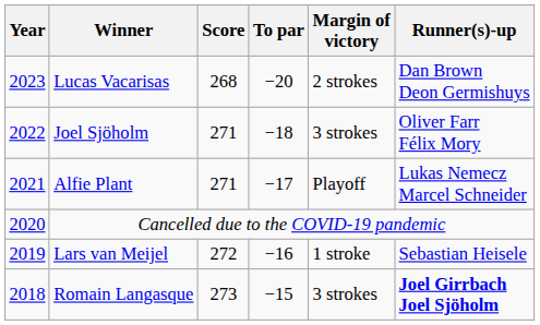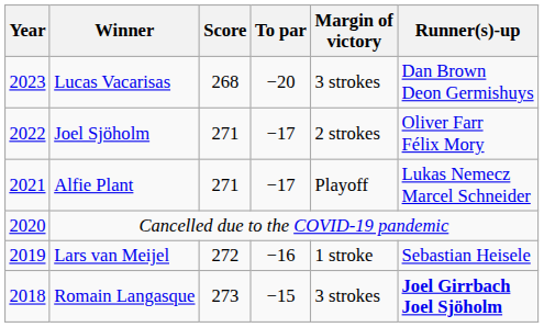 <table class=wikitable style="font-size:95%">
 <tr>
 <th>Year</th>
 <th>Winner</th>
 <th>Score</th>
 <th>To par</th>
 <th>Margin of<br>victory</th>
 <th>Runner(s)-up</th>
 </tr>
 <tr>
 <td><a href='#'>2023</a></td>
 <td> <a href='#'>Lucas Vacarisas</a></td>
 <td align=center>268</td>
 <td align=center>−20</td>
-<td>2 strokes</td>
+<td>3 strokes</td>
 <td> <a href='#'>Dan Brown</a><br> <a href='#'>Deon Germishuys</a></td>
 </tr>
 <tr>
 <td><a href='#'>2022</a></td>
 <td> <a href='#'>Joel Sjöholm</a></td>
 <td align=center>271</td>
-<td align=center>−18</td>
-<td>3 strokes</td>
+<td align=center>−17</td>
+<td>2 strokes</td>
 <td> <a href='#'>Oliver Farr</a><br> <a href='#'>Félix Mory</a></td>
 </tr>
 <tr>
 <td><a href='#'>2021</a></td>
 <td> <a href='#'>Alfie Plant</a></td>
 <td align=center>271</td>
 <td align=center>−17</td>
 <td>Playoff</td>
 <td> <a href='#'>Lukas Nemecz</a><br> <a href='#'>Marcel Schneider</a></td>
 </tr>
 <tr>
 <td><a href='#'>2020</a></td>
 <td colspan=5 align=center><em>Cancelled due to the <a href='#'>COVID-19 pandemic</a></em></td>
 </tr>
 <tr>
 <td><a href='#'>2019</a></td>
 <td> <a href='#'>Lars van Meijel</a></td>
 <td align=center>272</td>
 <td align=center>−16</td>
 <td>1 stroke</td>
 <td> <a href='#'>Sebastian Heisele</a></td>
 </tr>
 <tr>
 <td><a href='#'>2018</a></td>
 <td> <a href='#'>Romain Langasque</a></td>
 <td align=center>273</td>
 <td align=center>−15</td>
 <td>3 strokes</td>
 <td><strong> <a href='#'>Joel Girrbach</a><br> <a href='#'>Joel Sjöholm</a></strong></td>
 </tr>
 </table>
